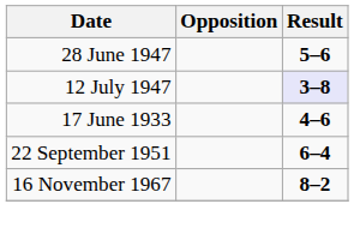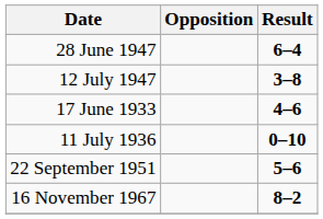 <table class="wikitable" style="float:left; margin-left:12px; ">
 <tr>
 <th>Date</th>
 <th>Opposition</th>
 <th>Result</th>
 </tr>
 <tr>
 <td align=right>28 June 1947</td>
 <td></td>
-<td align=center><strong>5–6</strong></td>
+<td align=center><strong>6–4</strong></td>
 </tr>
 <tr>
 <td align=right>12 July 1947</td>
 <td></td>
-<td align=center style="background: lavender;"><strong>3–8</strong></td>
+<td align=center><strong>3–8</strong></td>
 </tr>
 <tr>
 <td align=right>17 June 1933</td>
 <td></td>
 <td align=center><strong>4–6</strong></td>
 </tr>
 <tr>
+<td align=right>11 July 1936</td>
+<td></td>
+<td align=center><strong>0–10</strong></td>
+</tr>
+<tr>
 <td align=right>22 September 1951</td>
 <td></td>
-<td align=center><strong>6–4</strong></td>
+<td align=center><strong>5–6</strong></td>
 </tr>
 <tr>
 <td align=right>16 November 1967</td>
 <td></td>
 <td align=center><strong>8–2</strong></td>
 </tr>
 <tr>
 </tr>
 </table>
